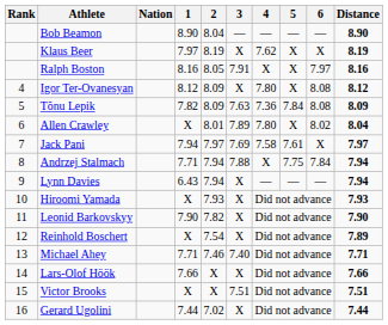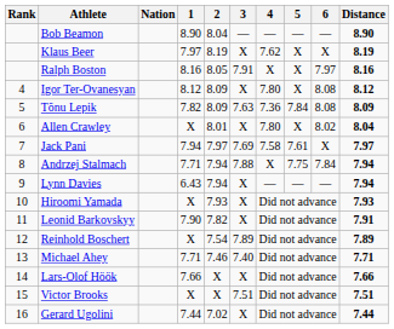 <table class="sortable wikitable" style="text-align:center">
 <tr>
 <th>Rank</th>
 <th>Athlete</th>
 <th>Nation</th>
 <th>1</th>
 <th>2</th>
 <th>3</th>
 <th>4</th>
 <th>5</th>
 <th>6</th>
 <th>Distance</th>
 </tr>
 <tr>
 <td></td>
 <td align="left"><a href='#'>Bob Beamon</a></td>
 <td align=left></td>
 <td>8.90 </td>
 <td>8.04</td>
 <td data-sort-value=1.00>—</td>
 <td data-sort-value=1.00>—</td>
 <td data-sort-value=1.00>—</td>
 <td data-sort-value=1.00>—</td>
 <td><strong>8.90</strong></td>
 </tr>
 <tr>
 <td></td>
 <td align="left"><a href='#'>Klaus Beer</a></td>
 <td align=left></td>
 <td>7.97</td>
 <td>8.19</td>
 <td data-sort-value=1.00>X</td>
 <td>7.62</td>
 <td data-sort-value=1.00>X</td>
 <td data-sort-value=1.00>X</td>
 <td><strong>8.19</strong></td>
 </tr>
 <tr>
 <td></td>
 <td align="left"><a href='#'>Ralph Boston</a></td>
 <td align=left></td>
 <td>8.16</td>
 <td>8.05</td>
 <td>7.91</td>
 <td data-sort-value=1.00>X</td>
 <td data-sort-value=1.00>X</td>
 <td>7.97</td>
 <td><strong>8.16</strong></td>
 </tr>
 <tr>
 <td>4</td>
 <td align="left"><a href='#'>Igor Ter-Ovanesyan</a></td>
 <td align=left></td>
 <td>8.12</td>
 <td>8.09</td>
 <td data-sort-value=1.00>X</td>
 <td>7.80</td>
 <td data-sort-value=1.00>X</td>
 <td>8.08</td>
 <td><strong>8.12</strong></td>
 </tr>
 <tr>
 <td>5</td>
 <td align="left"><a href='#'>Tõnu Lepik</a></td>
 <td align=left></td>
 <td>7.82</td>
 <td>8.09</td>
 <td>7.63</td>
 <td>7.36</td>
 <td>7.84</td>
 <td>8.08</td>
 <td><strong>8.09</strong></td>
 </tr>
 <tr>
 <td>6</td>
 <td align="left"><a href='#'>Allen Crawley</a></td>
 <td align=left></td>
 <td data-sort-value=1.00>X</td>
 <td>8.01</td>
-<td>7.89</td>
+<td data-sort-value=1.00>X</td>
 <td>7.80</td>
 <td data-sort-value=1.00>X</td>
 <td>8.02</td>
 <td><strong>8.04</strong></td>
 </tr>
 <tr>
 <td>7</td>
 <td align="left"><a href='#'>Jack Pani</a></td>
 <td align=left></td>
 <td>7.94</td>
 <td>7.97</td>
 <td>7.69</td>
 <td>7.58</td>
 <td>7.61</td>
 <td data-sort-value=1.00>X</td>
 <td><strong>7.97</strong></td>
 </tr>
 <tr>
 <td>8</td>
 <td align="left"><a href='#'>Andrzej Stalmach</a></td>
 <td align=left></td>
 <td>7.71</td>
 <td>7.94</td>
 <td>7.88</td>
 <td data-sort-value=1.00>X</td>
 <td>7.75</td>
 <td>7.84</td>
 <td><strong>7.94</strong></td>
 </tr>
 <tr>
 <td>9</td>
 <td align="left"><a href='#'>Lynn Davies</a></td>
 <td align=left></td>
 <td>6.43</td>
 <td>7.94</td>
 <td data-sort-value=1.00>X</td>
 <td data-sort-value=1.00>—</td>
 <td data-sort-value=1.00>—</td>
 <td data-sort-value=1.00>—</td>
 <td><strong>7.94</strong></td>
 </tr>
 <tr>
 <td>10</td>
 <td align="left"><a href='#'>Hiroomi Yamada</a></td>
 <td align=left></td>
 <td data-sort-value=1.00>X</td>
 <td>7.93</td>
 <td data-sort-value=1.00>X</td>
 <td colspan="3" data-sort-value=0.00>Did not advance</td>
 <td><strong>7.93</strong></td>
 </tr>
 <tr>
 <td>11</td>
 <td align="left"><a href='#'>Leonid Barkovskyy</a></td>
 <td align=left></td>
 <td>7.90</td>
 <td>7.82</td>
 <td data-sort-value=1.00>X</td>
 <td colspan="3" data-sort-value=0.00>Did not advance</td>
-<td><strong>7.90</strong></td>
+<td><strong>7.91</strong></td>
 </tr>
 <tr>
 <td>12</td>
 <td align="left"><a href='#'>Reinhold Boschert</a></td>
 <td align=left></td>
 <td data-sort-value=1.00>X</td>
 <td>7.54</td>
-<td data-sort-value=1.00>X</td>
+<td>7.89</td>
 <td colspan="3" data-sort-value=0.00>Did not advance</td>
 <td><strong>7.89</strong></td>
 </tr>
 <tr>
 <td>13</td>
 <td align="left"><a href='#'>Michael Ahey</a></td>
 <td align=left></td>
 <td>7.71</td>
 <td>7.46</td>
 <td>7.40</td>
 <td colspan="3" data-sort-value=0.00>Did not advance</td>
 <td><strong>7.71</strong></td>
 </tr>
 <tr>
 <td>14</td>
 <td align="left"><a href='#'>Lars-Olof Höök</a></td>
 <td align=left></td>
 <td>7.66</td>
 <td data-sort-value=1.00>X</td>
 <td data-sort-value=1.00>X</td>
 <td colspan="3" data-sort-value=0.00>Did not advance</td>
 <td><strong>7.66</strong></td>
 </tr>
 <tr>
 <td>15</td>
 <td align="left"><a href='#'>Victor Brooks</a></td>
 <td align=left></td>
 <td data-sort-value=1.00>X</td>
 <td data-sort-value=1.00>X</td>
 <td>7.51</td>
 <td colspan="3" data-sort-value=0.00>Did not advance</td>
 <td><strong>7.51</strong></td>
 </tr>
 <tr>
 <td>16</td>
 <td align="left"><a href='#'>Gerard Ugolini</a></td>
 <td align=left></td>
 <td>7.44</td>
 <td>7.02</td>
 <td data-sort-value=1.00>X</td>
 <td colspan="3" data-sort-value=0.00>Did not advance</td>
 <td><strong>7.44</strong></td>
 </tr>
 </table>
